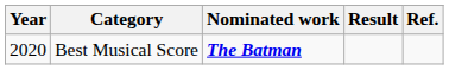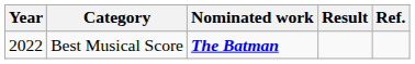 <table class="wikitable">
 <tr>
 <th>Year</th>
 <th>Category</th>
 <th>Nominated work</th>
 <th>Result</th>
 <th>Ref.</th>
 </tr>
 <tr>
-<td>2020</td>
+<td>2022</td>
 <td>Best Musical Score</td>
 <td><strong><em><a href='#'>The Batman</a></em></strong></td>
 <td></td>
 <td align="center"></td>
 </tr>
 </table>
